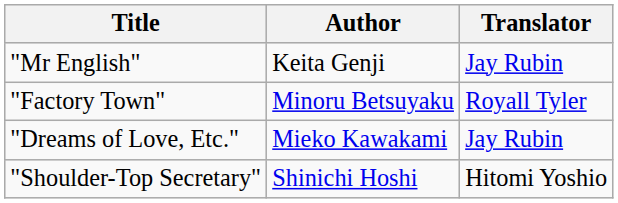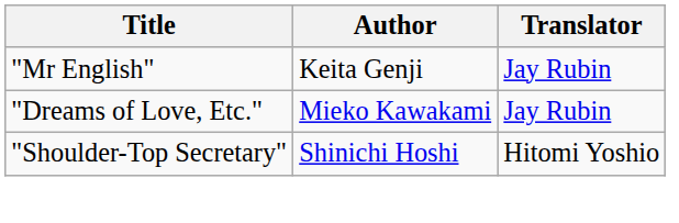 <table class="wikitable">
 <tr>
 <th>Title</th>
 <th>Author</th>
 <th>Translator</th>
 </tr>
 <tr>
 <td>"Mr English"</td>
 <td>Keita Genji</td>
 <td><a href='#'>Jay Rubin</a></td>
 </tr>
 <tr>
-<td>"Factory Town"</td>
-<td><a href='#'>Minoru Betsuyaku</a></td>
-<td><a href='#'>Royall Tyler</a></td>
-</tr>
-<tr>
 <td>"Dreams of Love, Etc."</td>
 <td><a href='#'>Mieko Kawakami</a></td>
 <td><a href='#'>Jay Rubin</a></td>
 </tr>
 <tr>
 <td>"Shoulder-Top Secretary"</td>
 <td><a href='#'>Shinichi Hoshi</a></td>
 <td>Hitomi Yoshio</td>
 </tr>
 </table>
